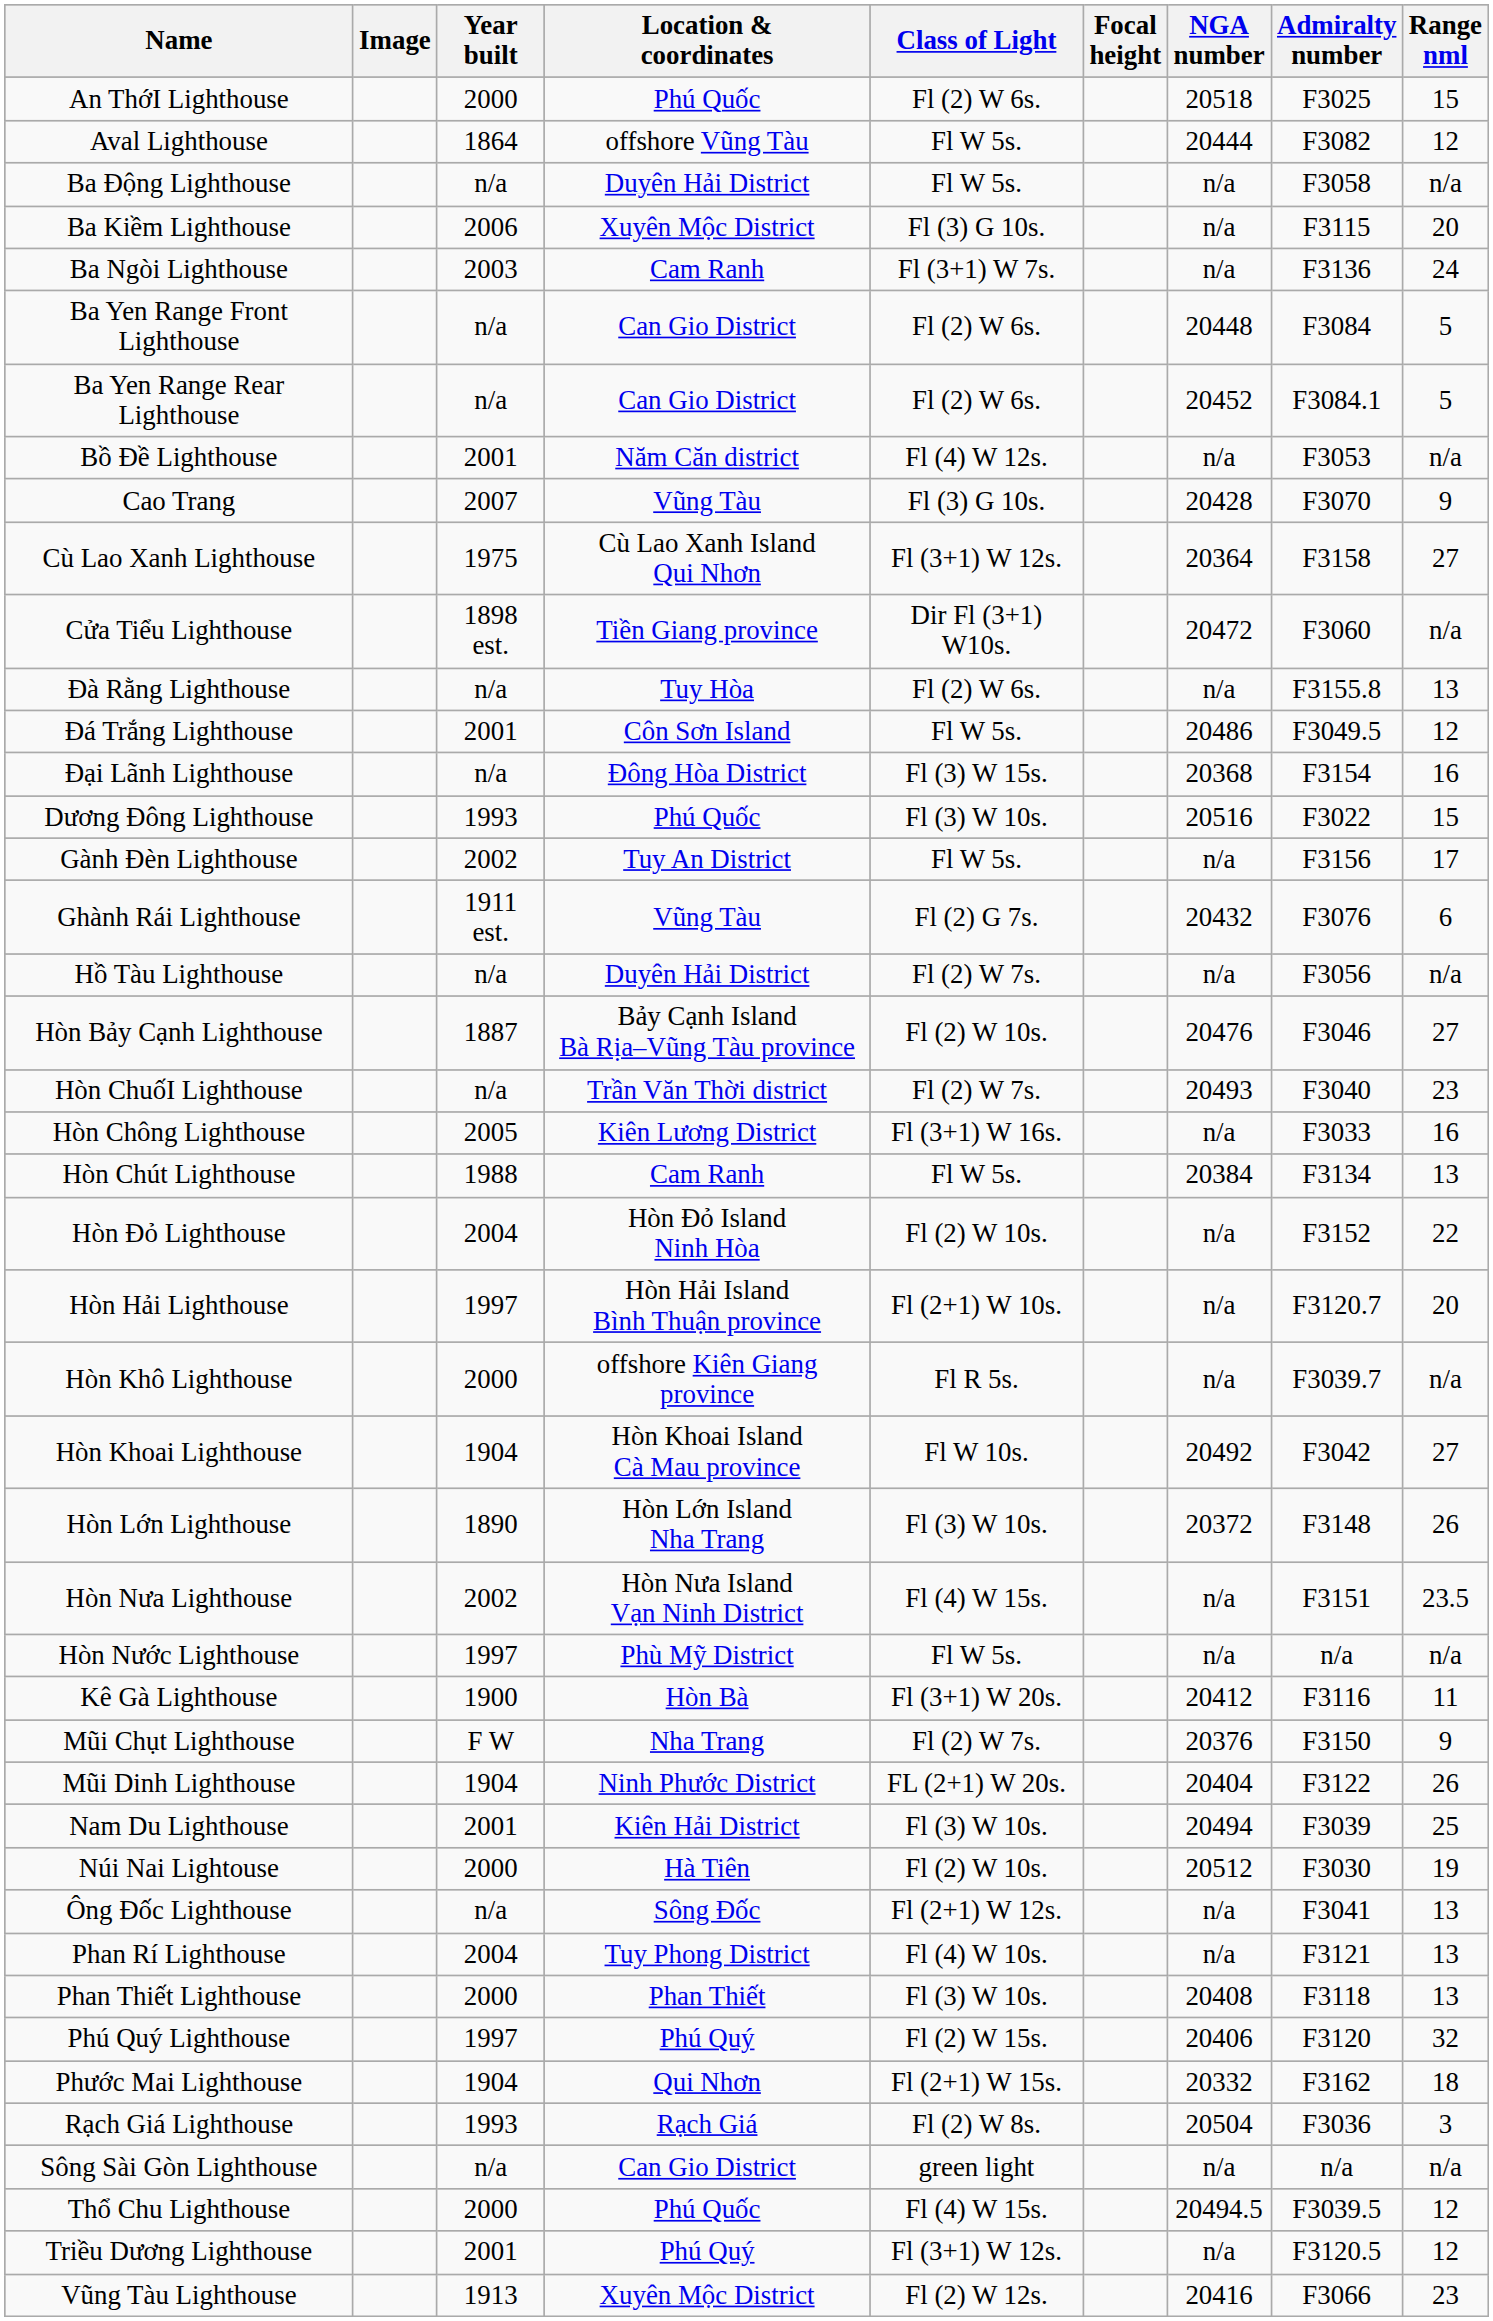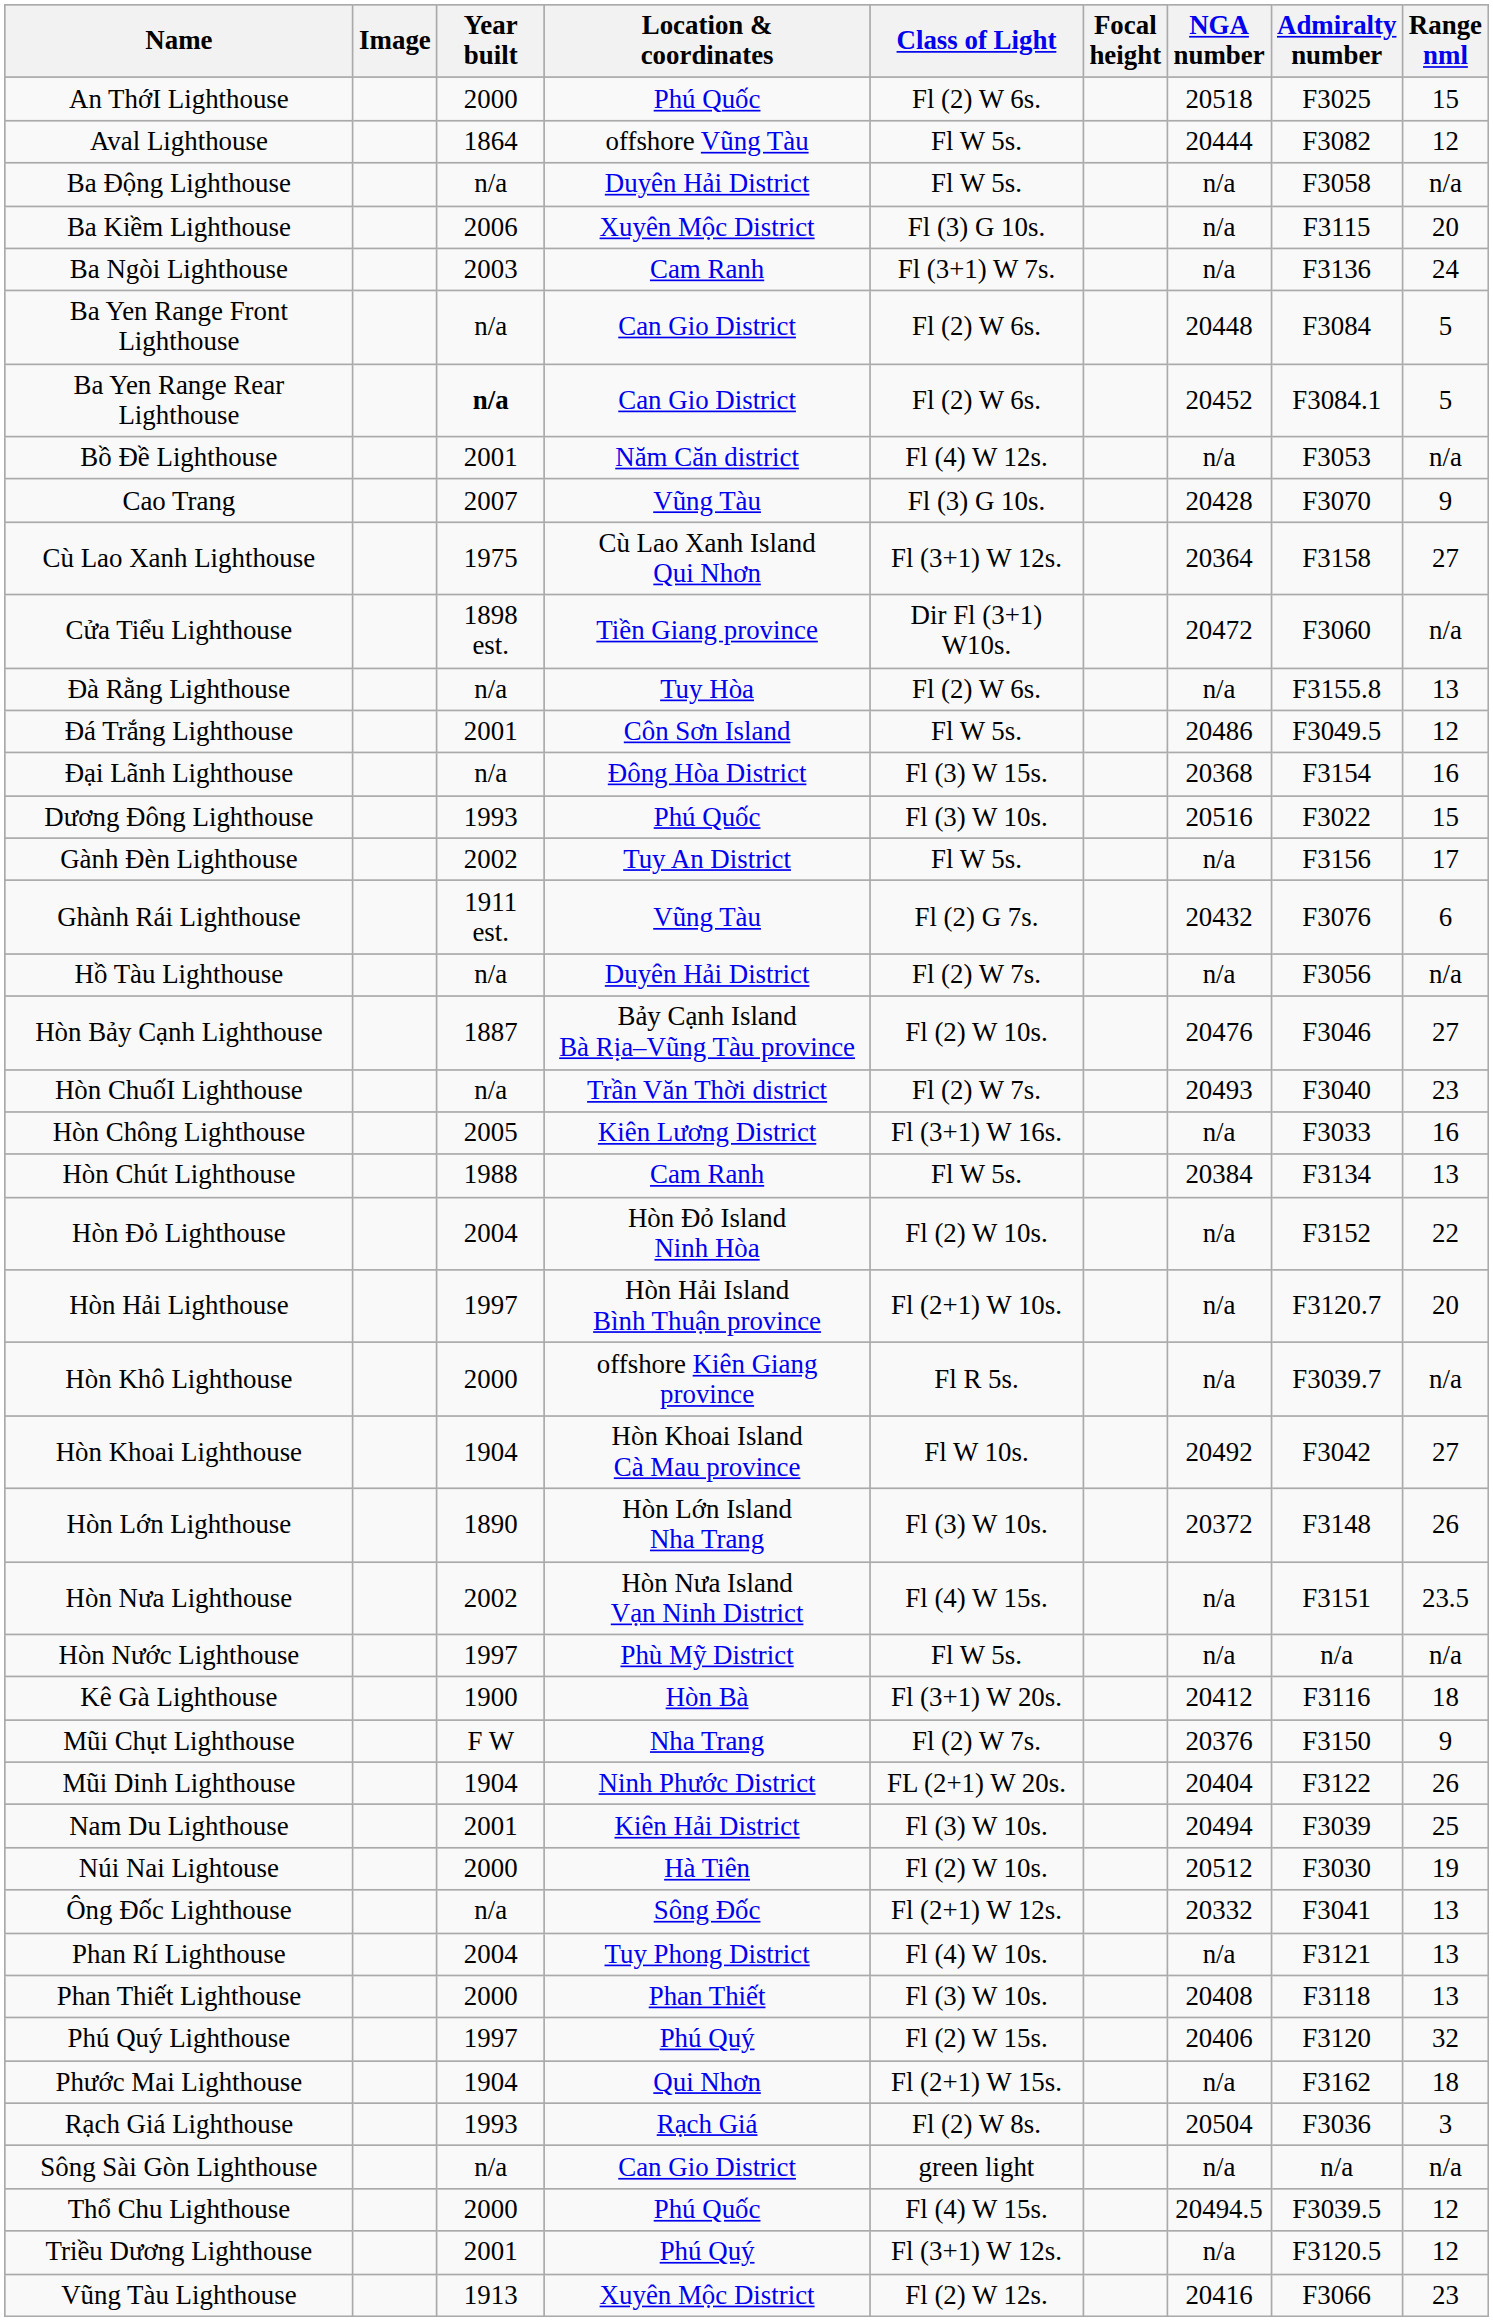 <table class="wikitable sortable" style="margin:auto;text-align:center">
 <tr>
 <th>Name</th>
 <th>Image</th>
 <th>Year<br>built</th>
 <th>Location &<br> coordinates</th>
 <th><a href='#'>Class of Light</a></th>
 <th>Focal<br>height</th>
 <th><a href='#'>NGA</a><br>number</th>
 <th><a href='#'>Admiralty</a><br>number</th>
 <th>Range<br><a href='#'>nml</a></th>
 </tr>
 <tr>
 <td>An ThớI Lighthouse</td>
 <td></td>
 <td>2000</td>
 <td><a href='#'>Phú Quốc</a><br> </td>
 <td>Fl (2) W 6s.</td>
 <td></td>
 <td>20518</td>
 <td>F3025</td>
 <td>15</td>
 </tr>
 <tr>
 <td>Aval Lighthouse</td>
 <td></td>
 <td>1864</td>
 <td>offshore <a href='#'>Vũng Tàu</a><br> </td>
 <td>Fl W 5s.</td>
 <td></td>
 <td>20444</td>
 <td>F3082</td>
 <td>12</td>
 </tr>
 <tr>
 <td>Ba Động Lighthouse</td>
 <td> </td>
 <td>n/a</td>
 <td><a href='#'>Duyên Hải District</a><br> </td>
 <td>Fl W 5s.</td>
 <td></td>
 <td>n/a</td>
 <td>F3058</td>
 <td>n/a</td>
 </tr>
 <tr>
 <td>Ba Kiềm Lighthouse</td>
 <td></td>
 <td>2006</td>
 <td><a href='#'>Xuyên Mộc District</a><br> </td>
 <td>Fl (3) G 10s.</td>
 <td></td>
 <td>n/a</td>
 <td>F3115</td>
 <td>20</td>
 </tr>
 <tr>
 <td>Ba Ngòi Lighthouse</td>
 <td></td>
 <td>2003</td>
 <td><a href='#'>Cam Ranh</a><br>  </td>
 <td>Fl (3+1) W 7s.</td>
 <td></td>
 <td>n/a</td>
 <td>F3136</td>
 <td>24</td>
 </tr>
 <tr>
 <td>Ba Yen Range Front Lighthouse</td>
 <td></td>
 <td>n/a</td>
 <td><a href='#'>Can Gio District</a><br> </td>
 <td>Fl (2) W 6s.</td>
 <td></td>
 <td>20448</td>
 <td>F3084</td>
 <td>5</td>
 </tr>
 <tr>
 <td>Ba Yen Range Rear Lighthouse</td>
 <td></td>
-<td>n/a</td>
+<td><strong>n/a</strong></td>
 <td><a href='#'>Can Gio District</a><br> </td>
 <td>Fl (2) W 6s.</td>
 <td></td>
 <td>20452</td>
 <td>F3084.1</td>
 <td>5</td>
 </tr>
 <tr>
 <td>Bồ Đề Lighthouse</td>
 <td></td>
 <td>2001</td>
 <td><a href='#'>Năm Căn district</a><br> </td>
 <td>Fl (4) W 12s.</td>
 <td></td>
 <td>n/a</td>
 <td>F3053</td>
 <td>n/a</td>
 </tr>
 <tr>
 <td>Cao Trang</td>
 <td> </td>
 <td>2007</td>
 <td><a href='#'>Vũng Tàu</a><br> </td>
 <td>Fl (3) G 10s.</td>
 <td></td>
 <td>20428</td>
 <td>F3070</td>
 <td>9</td>
 </tr>
 <tr>
 <td>Cù Lao Xanh Lighthouse</td>
 <td></td>
 <td>1975</td>
 <td>Cù Lao Xanh Island<br><a href='#'>Qui Nhơn</a><br> </td>
 <td>Fl (3+1) W 12s.</td>
 <td></td>
 <td>20364</td>
 <td>F3158</td>
 <td>27</td>
 </tr>
 <tr>
 <td>Cửa Tiểu Lighthouse</td>
 <td></td>
 <td>1898 est.</td>
 <td><a href='#'>Tiền Giang province</a><br> </td>
 <td>Dir Fl (3+1) W10s.</td>
 <td></td>
 <td>20472</td>
 <td>F3060</td>
 <td>n/a</td>
 </tr>
 <tr>
 <td>Đà Rằng Lighthouse</td>
 <td></td>
 <td>n/a</td>
 <td><a href='#'>Tuy Hòa</a><br> </td>
 <td>Fl (2) W 6s.</td>
 <td></td>
 <td>n/a</td>
 <td>F3155.8</td>
 <td>13</td>
 </tr>
 <tr>
 <td>Đá Trắng Lighthouse</td>
 <td></td>
 <td>2001</td>
 <td><a href='#'>Côn Sơn Island</a><br> </td>
 <td>Fl W 5s.</td>
 <td></td>
 <td>20486</td>
 <td>F3049.5</td>
 <td>12</td>
 </tr>
 <tr>
 <td>Đại Lãnh Lighthouse</td>
 <td></td>
 <td>n/a</td>
 <td><a href='#'>Đông Hòa District</a><br> </td>
 <td>Fl (3) W 15s.</td>
 <td></td>
 <td>20368</td>
 <td>F3154</td>
 <td>16</td>
 </tr>
 <tr>
 <td>Dương Đông Lighthouse</td>
 <td></td>
 <td>1993</td>
 <td><a href='#'>Phú Quốc</a><br> </td>
 <td>Fl (3) W 10s.</td>
 <td></td>
 <td>20516</td>
 <td>F3022</td>
 <td>15</td>
 </tr>
 <tr>
 <td>Gành Đèn Lighthouse</td>
 <td></td>
 <td>2002</td>
 <td><a href='#'>Tuy An District</a><br> </td>
 <td>Fl W 5s.</td>
 <td></td>
 <td>n/a</td>
 <td>F3156</td>
 <td>17</td>
 </tr>
 <tr>
 <td>Ghành Rái Lighthouse</td>
 <td> </td>
 <td>1911 est.</td>
 <td><a href='#'>Vũng Tàu</a><br> </td>
 <td>Fl (2) G 7s.</td>
 <td></td>
 <td>20432</td>
 <td>F3076</td>
 <td>6</td>
 </tr>
 <tr>
 <td>Hồ Tàu Lighthouse</td>
 <td></td>
 <td>n/a</td>
 <td><a href='#'>Duyên Hải District</a><br> </td>
 <td>Fl (2) W 7s.</td>
 <td></td>
 <td>n/a</td>
 <td>F3056</td>
 <td>n/a</td>
 </tr>
 <tr>
 <td>Hòn Bảy Cạnh Lighthouse</td>
 <td></td>
 <td>1887</td>
 <td>Bảy Cạnh  Island<br><a href='#'>Bà Rịa–Vũng Tàu province</a><br> </td>
 <td>Fl (2) W 10s.</td>
 <td></td>
 <td>20476</td>
 <td>F3046</td>
 <td>27</td>
 </tr>
 <tr>
 <td>Hòn ChuốI Lighthouse</td>
 <td></td>
 <td>n/a</td>
 <td><a href='#'>Trần Văn Thời district</a><br> </td>
 <td>Fl (2) W 7s.</td>
 <td></td>
 <td>20493</td>
 <td>F3040</td>
 <td>23</td>
 </tr>
 <tr>
 <td>Hòn Chông Lighthouse</td>
 <td></td>
 <td>2005</td>
 <td><a href='#'>Kiên Lương District</a><br> </td>
 <td>Fl (3+1) W 16s.</td>
 <td></td>
 <td>n/a</td>
 <td>F3033</td>
 <td>16</td>
 </tr>
 <tr>
 <td>Hòn Chút Lighthouse</td>
 <td></td>
 <td>1988</td>
 <td><a href='#'>Cam Ranh</a><br> </td>
 <td>Fl W 5s.</td>
 <td></td>
 <td>20384</td>
 <td>F3134</td>
 <td>13</td>
 </tr>
 <tr>
 <td>Hòn Đỏ Lighthouse</td>
 <td></td>
 <td>2004</td>
 <td>Hòn Đỏ Island<br> <a href='#'>Ninh Hòa</a><br> </td>
 <td>Fl (2) W 10s.</td>
 <td></td>
 <td>n/a</td>
 <td>F3152</td>
 <td>22</td>
 </tr>
 <tr>
 <td>Hòn Hải Lighthouse</td>
 <td> </td>
 <td>1997</td>
 <td>Hòn Hải  Island<br><a href='#'>Bình Thuận province</a><br> </td>
 <td>Fl (2+1) W 10s.</td>
 <td></td>
 <td>n/a</td>
 <td>F3120.7</td>
 <td>20</td>
 </tr>
 <tr>
 <td>Hòn Khô Lighthouse</td>
 <td></td>
 <td>2000</td>
 <td>offshore <a href='#'>Kiên Giang province</a><br> </td>
 <td>Fl R 5s.</td>
 <td></td>
 <td>n/a</td>
 <td>F3039.7</td>
 <td>n/a</td>
 </tr>
 <tr>
 <td>Hòn Khoai Lighthouse</td>
 <td></td>
 <td>1904</td>
 <td>Hòn Khoai Island<br><a href='#'>Cà Mau province</a><br>  </td>
 <td>Fl W 10s.</td>
 <td></td>
 <td>20492</td>
 <td>F3042</td>
 <td>27</td>
 </tr>
 <tr>
 <td>Hòn Lớn Lighthouse</td>
 <td></td>
 <td>1890</td>
 <td>Hòn Lớn Island<br><a href='#'>Nha Trang</a><br> </td>
 <td>Fl (3) W 10s.</td>
 <td></td>
 <td>20372</td>
 <td>F3148</td>
 <td>26</td>
 </tr>
 <tr>
 <td>Hòn Nưa Lighthouse</td>
 <td></td>
 <td>2002</td>
 <td>Hòn Nưa  Island<br><a href='#'>Vạn Ninh District </a><br> </td>
 <td>Fl (4) W 15s.</td>
 <td></td>
 <td>n/a</td>
 <td>F3151</td>
 <td>23.5</td>
 </tr>
 <tr>
 <td>Hòn Nước Lighthouse</td>
 <td></td>
 <td>1997</td>
 <td><a href='#'>Phù Mỹ District </a><br> </td>
 <td>Fl W 5s.</td>
 <td></td>
 <td>n/a</td>
 <td>n/a</td>
 <td>n/a</td>
 </tr>
 <tr>
 <td>Kê Gà Lighthouse</td>
 <td></td>
 <td>1900</td>
 <td><a href='#'>Hòn Bà</a><br> </td>
 <td>Fl (3+1) W 20s.</td>
 <td></td>
 <td>20412</td>
 <td>F3116</td>
-<td>11</td>
+<td>18</td>
 </tr>
 <tr>
 <td>Mũi Chụt Lighthouse</td>
 <td></td>
 <td>F W</td>
 <td><a href='#'>Nha Trang</a><br> </td>
 <td>Fl (2) W 7s.</td>
 <td></td>
 <td>20376</td>
 <td>F3150</td>
 <td>9</td>
 </tr>
 <tr>
 <td>Mũi Dinh Lighthouse</td>
 <td></td>
 <td>1904</td>
 <td><a href='#'>Ninh Phước District</a><br> </td>
 <td>FL (2+1) W 20s.</td>
 <td></td>
 <td>20404</td>
 <td>F3122</td>
 <td>26</td>
 </tr>
 <tr>
 <td>Nam Du Lighthouse</td>
 <td></td>
 <td>2001</td>
 <td><a href='#'>Kiên Hải District</a><br> </td>
 <td>Fl (3) W 10s.</td>
 <td></td>
 <td>20494</td>
 <td>F3039</td>
 <td>25</td>
 </tr>
 <tr>
 <td>Núi Nai Lightouse</td>
 <td></td>
 <td>2000</td>
 <td><a href='#'>Hà Tiên</a><br> </td>
 <td>Fl (2) W 10s.</td>
 <td></td>
 <td>20512</td>
 <td>F3030</td>
 <td>19</td>
 </tr>
 <tr>
 <td>Ông Đốc Lighthouse</td>
 <td></td>
 <td>n/a</td>
 <td><a href='#'>Sông Đốc</a><br> </td>
 <td>Fl (2+1) W 12s.</td>
 <td></td>
-<td>n/a</td>
+<td>20332</td>
 <td>F3041</td>
 <td>13</td>
 </tr>
 <tr>
 <td>Phan Rí Lighthouse</td>
 <td></td>
 <td>2004</td>
 <td><a href='#'>Tuy Phong District</a><br> </td>
 <td>Fl (4) W 10s.</td>
 <td></td>
 <td>n/a</td>
 <td>F3121</td>
 <td>13</td>
 </tr>
 <tr>
 <td>Phan Thiết Lighthouse</td>
 <td></td>
 <td>2000</td>
 <td><a href='#'>Phan Thiết</a><br> </td>
 <td>Fl (3) W 10s.</td>
 <td></td>
 <td>20408</td>
 <td>F3118</td>
 <td>13</td>
 </tr>
 <tr>
 <td>Phú Quý Lighthouse</td>
 <td></td>
 <td>1997</td>
 <td><a href='#'>Phú Quý</a><br> </td>
 <td>Fl (2) W 15s.</td>
 <td></td>
 <td>20406</td>
 <td>F3120</td>
 <td>32</td>
 </tr>
 <tr>
 <td>Phước Mai Lighthouse</td>
 <td></td>
 <td>1904</td>
 <td><a href='#'>Qui Nhơn</a><br>  </td>
 <td>Fl (2+1) W 15s.</td>
 <td></td>
-<td>20332</td>
+<td>n/a</td>
 <td>F3162</td>
 <td>18</td>
 </tr>
 <tr>
 <td>Rạch Giá Lighthouse</td>
 <td> </td>
 <td>1993</td>
 <td><a href='#'>Rạch Giá</a><br> </td>
 <td>Fl (2) W 8s.</td>
 <td></td>
 <td>20504</td>
 <td>F3036</td>
 <td>3</td>
 </tr>
 <tr>
 <td>Sông Sài Gòn Lighthouse</td>
 <td> </td>
 <td>n/a</td>
 <td><a href='#'>Can Gio District</a><br> </td>
 <td>green light</td>
 <td></td>
 <td>n/a</td>
 <td>n/a</td>
 <td>n/a</td>
 </tr>
 <tr>
 <td>Thổ Chu Lighthouse</td>
 <td> </td>
 <td>2000</td>
 <td><a href='#'>Phú Quốc</a><br> </td>
 <td>Fl (4) W 15s.</td>
 <td></td>
 <td>20494.5</td>
 <td>F3039.5</td>
 <td>12</td>
 </tr>
 <tr>
 <td>Triều Dương Lighthouse</td>
 <td> </td>
 <td>2001</td>
 <td><a href='#'>Phú Quý</a><br></td>
 <td>Fl (3+1) W 12s.</td>
 <td></td>
 <td>n/a</td>
 <td>F3120.5</td>
 <td>12</td>
 </tr>
 <tr>
 <td>Vũng Tàu Lighthouse</td>
 <td></td>
 <td>1913</td>
 <td><a href='#'>Xuyên Mộc District</a><br> </td>
 <td>Fl (2) W 12s.</td>
 <td></td>
 <td>20416</td>
 <td>F3066</td>
 <td>23</td>
 </tr>
 <tr>
 </tr>
 </table>
